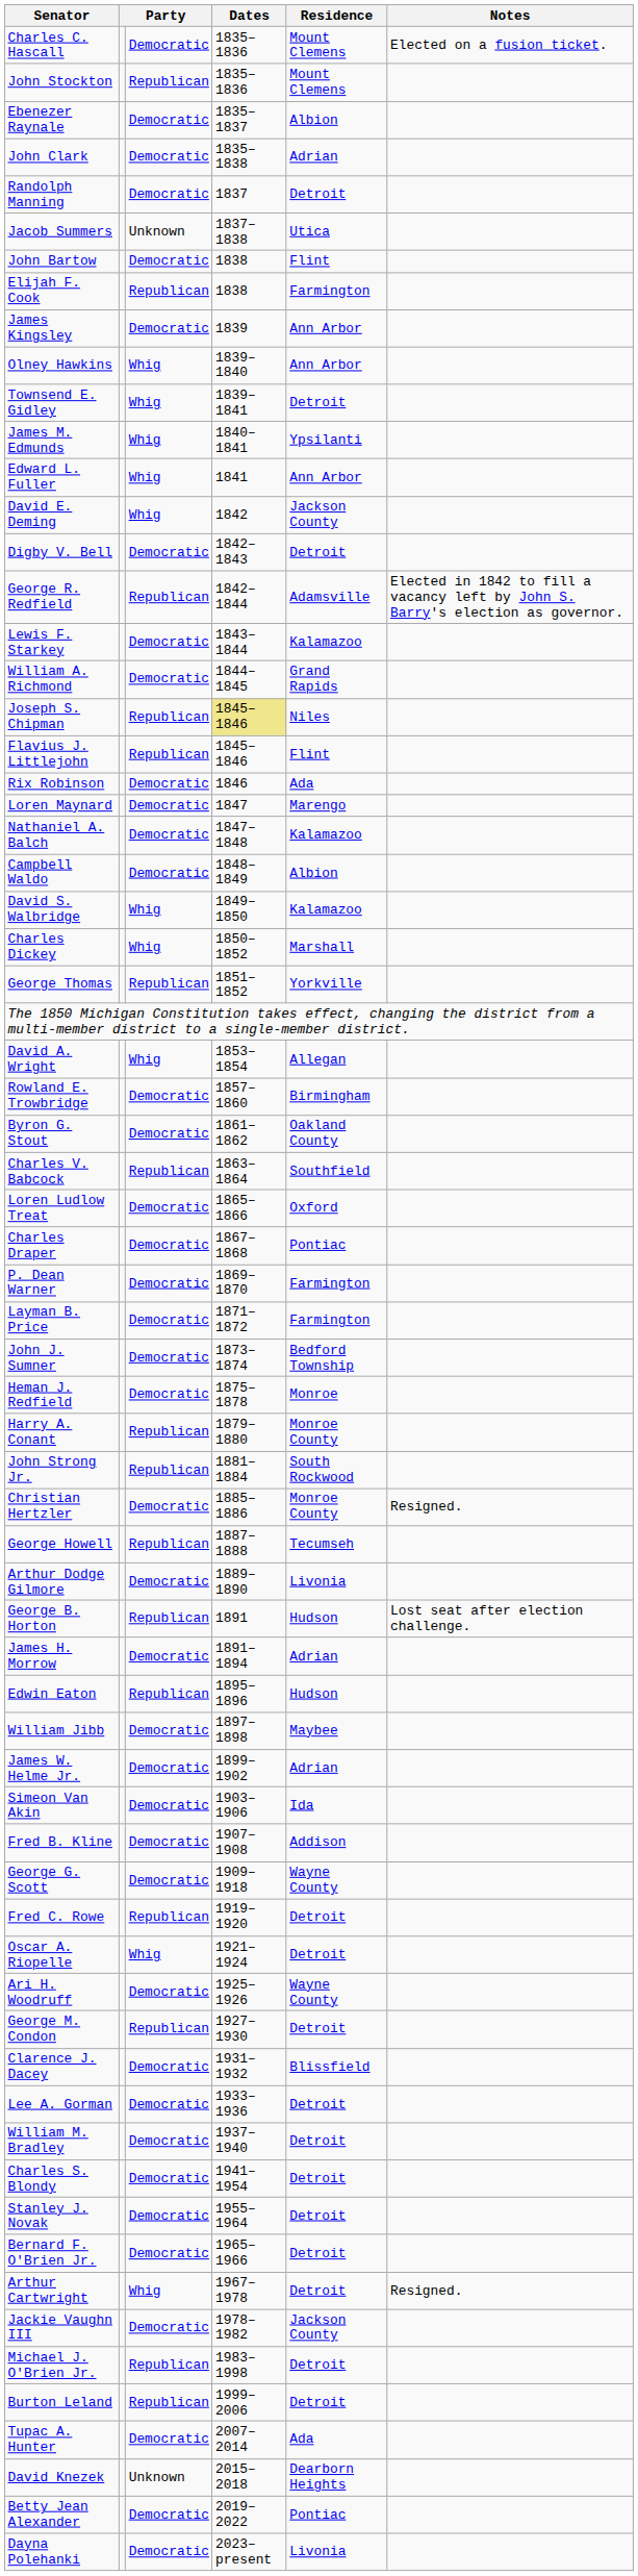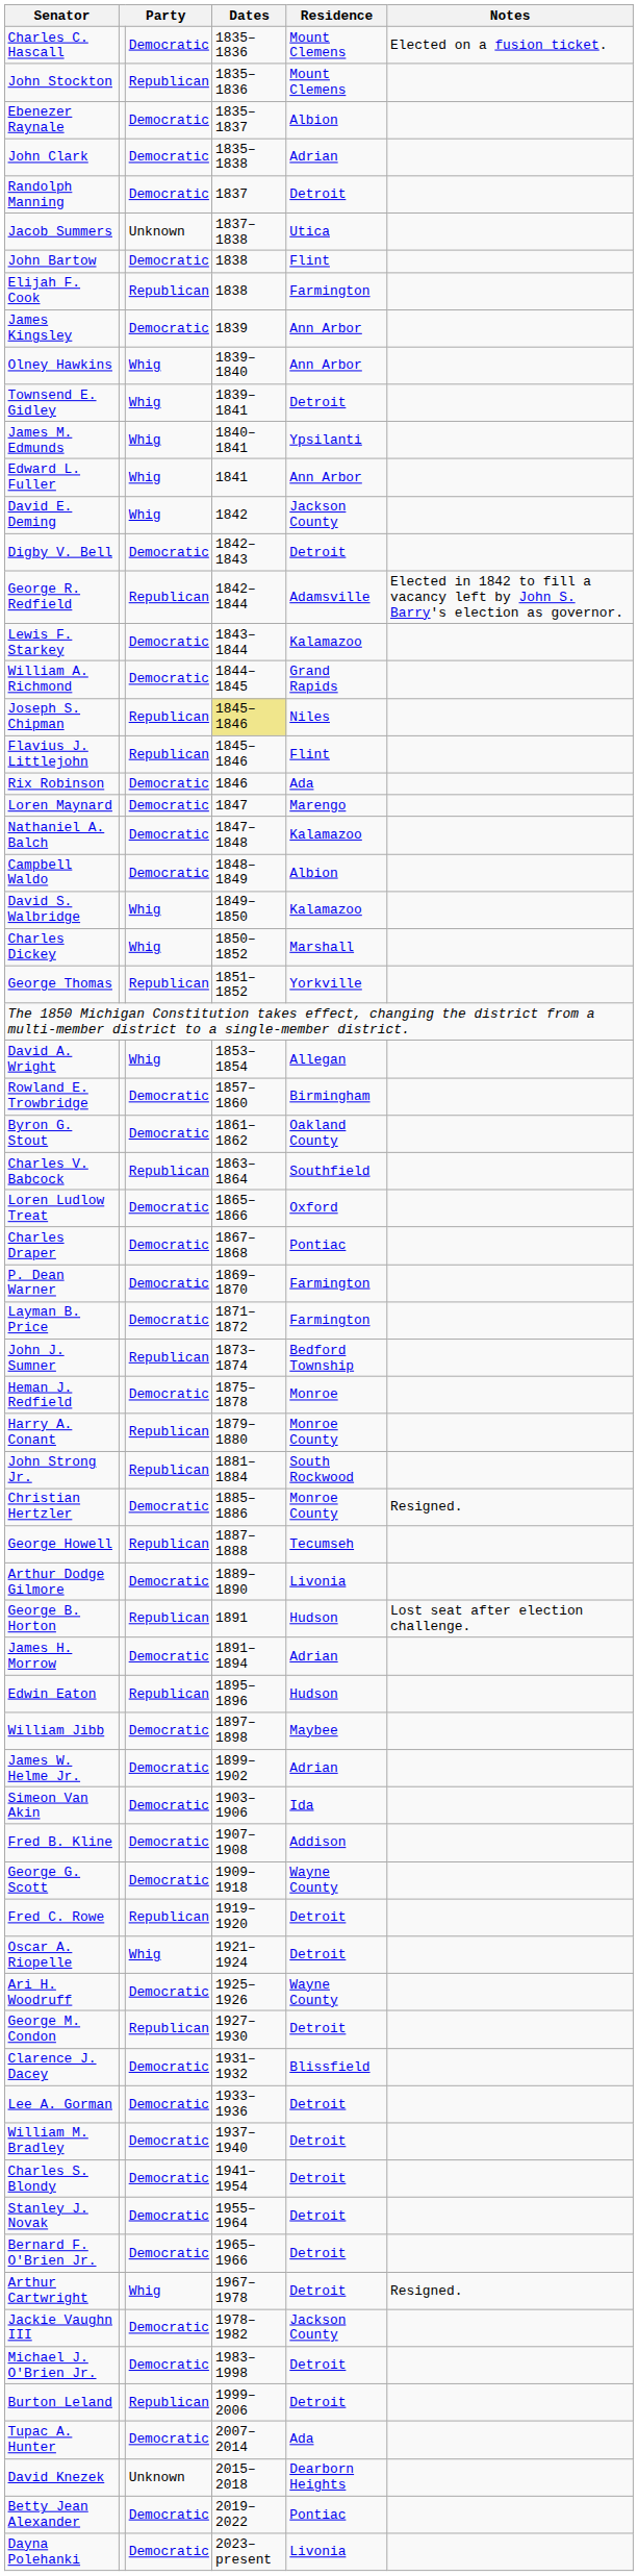 <table class=wikitable>
 <tr valign=bottom>
 <th>Senator</th>
 <th colspan="2">Party</th>
 <th>Dates</th>
 <th>Residence</th>
 <th>Notes</th>
 </tr>
 <tr>
 <td><a href='#'>Charles C. Hascall</a></td>
 <td bgcolor=></td>
 <td><a href='#'>Democratic</a></td>
 <td>1835–1836</td>
 <td><a href='#'>Mount Clemens</a></td>
 <td>Elected on a <a href='#'>fusion ticket</a>.</td>
 </tr>
 <tr>
 <td><a href='#'>John Stockton</a></td>
 <td bgcolor=></td>
 <td><a href='#'>Republican</a></td>
 <td>1835–1836</td>
 <td><a href='#'>Mount Clemens</a></td>
 <td></td>
 </tr>
 <tr>
 <td><a href='#'>Ebenezer Raynale</a></td>
 <td bgcolor=></td>
 <td><a href='#'>Democratic</a></td>
 <td>1835–1837</td>
 <td><a href='#'>Albion</a></td>
 <td></td>
 </tr>
 <tr>
 <td><a href='#'>John Clark</a></td>
 <td bgcolor=></td>
 <td><a href='#'>Democratic</a></td>
 <td>1835–1838</td>
 <td><a href='#'>Adrian</a></td>
 <td></td>
 </tr>
 <tr>
 <td><a href='#'>Randolph Manning</a></td>
 <td bgcolor=></td>
 <td><a href='#'>Democratic</a></td>
 <td>1837</td>
 <td><a href='#'>Detroit</a></td>
 <td></td>
 </tr>
 <tr>
 <td><a href='#'>Jacob Summers</a></td>
 <td bgcolor=></td>
 <td>Unknown</td>
 <td>1837–1838</td>
 <td><a href='#'>Utica</a></td>
 <td></td>
 </tr>
 <tr>
 <td><a href='#'>John Bartow</a></td>
 <td bgcolor=></td>
 <td><a href='#'>Democratic</a></td>
 <td>1838</td>
 <td><a href='#'>Flint</a></td>
 <td></td>
 </tr>
 <tr>
 <td><a href='#'>Elijah F. Cook</a></td>
 <td bgcolor=></td>
 <td><a href='#'>Republican</a></td>
 <td>1838</td>
 <td><a href='#'>Farmington</a></td>
 <td></td>
 </tr>
 <tr>
 <td><a href='#'>James Kingsley</a></td>
 <td bgcolor=></td>
 <td><a href='#'>Democratic</a></td>
 <td>1839</td>
 <td><a href='#'>Ann Arbor</a></td>
 <td></td>
 </tr>
 <tr>
 <td><a href='#'>Olney Hawkins</a></td>
 <td bgcolor=></td>
 <td><a href='#'>Whig</a></td>
 <td>1839–1840</td>
 <td><a href='#'>Ann Arbor</a></td>
 <td></td>
 </tr>
 <tr>
 <td><a href='#'>Townsend E. Gidley</a></td>
 <td bgcolor=></td>
 <td><a href='#'>Whig</a></td>
 <td>1839–1841</td>
 <td><a href='#'>Detroit</a></td>
 <td></td>
 </tr>
 <tr>
 <td><a href='#'>James M. Edmunds</a></td>
 <td bgcolor=></td>
 <td><a href='#'>Whig</a></td>
 <td>1840–1841</td>
 <td><a href='#'>Ypsilanti</a></td>
 <td></td>
 </tr>
 <tr>
 <td><a href='#'>Edward L. Fuller</a></td>
 <td bgcolor=></td>
 <td><a href='#'>Whig</a></td>
 <td>1841</td>
 <td><a href='#'>Ann Arbor</a></td>
 <td></td>
 </tr>
 <tr>
 <td><a href='#'>David E. Deming</a></td>
 <td bgcolor=></td>
 <td><a href='#'>Whig</a></td>
 <td>1842</td>
 <td><a href='#'>Jackson County</a></td>
 <td></td>
 </tr>
 <tr>
 <td><a href='#'>Digby V. Bell</a></td>
 <td bgcolor=></td>
 <td><a href='#'>Democratic</a></td>
 <td>1842–1843</td>
 <td><a href='#'>Detroit</a></td>
 <td></td>
 </tr>
 <tr>
 <td><a href='#'>George R. Redfield</a></td>
 <td bgcolor=></td>
 <td><a href='#'>Republican</a></td>
 <td>1842–1844</td>
 <td><a href='#'>Adamsville</a></td>
 <td>Elected in 1842 to fill a vacancy left by <a href='#'>John S. Barry</a>'s election as governor.</td>
 </tr>
 <tr>
 <td><a href='#'>Lewis F. Starkey</a></td>
 <td bgcolor=></td>
 <td><a href='#'>Democratic</a></td>
 <td>1843–1844</td>
 <td><a href='#'>Kalamazoo</a></td>
 <td></td>
 </tr>
 <tr>
 <td><a href='#'>William A. Richmond</a></td>
 <td bgcolor=></td>
 <td><a href='#'>Democratic</a></td>
 <td>1844–1845</td>
 <td><a href='#'>Grand Rapids</a></td>
 <td></td>
 </tr>
 <tr>
 <td><a href='#'>Joseph S. Chipman</a></td>
 <td bgcolor=></td>
 <td><a href='#'>Republican</a></td>
 <td style="background: khaki;">1845–1846</td>
 <td><a href='#'>Niles</a></td>
 <td></td>
 </tr>
 <tr>
 <td><a href='#'>Flavius J. Littlejohn</a></td>
 <td bgcolor=></td>
 <td><a href='#'>Republican</a></td>
 <td>1845–1846</td>
 <td><a href='#'>Flint</a></td>
 <td></td>
 </tr>
 <tr>
 <td><a href='#'>Rix Robinson</a></td>
 <td bgcolor=></td>
 <td><a href='#'>Democratic</a></td>
 <td>1846</td>
 <td><a href='#'>Ada</a></td>
 <td></td>
 </tr>
 <tr>
 <td><a href='#'>Loren Maynard</a></td>
 <td bgcolor=></td>
 <td><a href='#'>Democratic</a></td>
 <td>1847</td>
 <td><a href='#'>Marengo</a></td>
 <td></td>
 </tr>
 <tr>
 <td><a href='#'>Nathaniel A. Balch</a></td>
 <td bgcolor=></td>
 <td><a href='#'>Democratic</a></td>
 <td>1847–1848</td>
 <td><a href='#'>Kalamazoo</a></td>
 <td></td>
 </tr>
 <tr>
 <td><a href='#'>Campbell Waldo</a></td>
 <td bgcolor=></td>
 <td><a href='#'>Democratic</a></td>
 <td>1848–1849</td>
 <td><a href='#'>Albion</a></td>
 <td></td>
 </tr>
 <tr>
 <td><a href='#'>David S. Walbridge</a></td>
 <td bgcolor=></td>
 <td><a href='#'>Whig</a></td>
 <td>1849–1850</td>
 <td><a href='#'>Kalamazoo</a></td>
 <td></td>
 </tr>
 <tr>
 <td><a href='#'>Charles Dickey</a></td>
 <td bgcolor=></td>
 <td><a href='#'>Whig</a></td>
 <td>1850–1852</td>
 <td><a href='#'>Marshall</a></td>
 <td></td>
 </tr>
 <tr>
 <td><a href='#'>George Thomas</a></td>
 <td bgcolor=></td>
 <td><a href='#'>Republican</a></td>
 <td>1851–1852</td>
 <td><a href='#'>Yorkville</a></td>
 <td></td>
 </tr>
 <tr>
 <td colspan=6><em>The 1850 Michigan Constitution takes effect, changing the district from a multi-member district to a single-member district.</em></td>
 </tr>
 <tr>
 <td><a href='#'>David A. Wright</a></td>
 <td bgcolor=></td>
 <td><a href='#'>Whig</a></td>
 <td>1853–1854</td>
 <td><a href='#'>Allegan</a></td>
 <td></td>
 </tr>
 <tr>
 <td><a href='#'>Rowland E. Trowbridge</a></td>
 <td bgcolor=></td>
 <td><a href='#'>Democratic</a></td>
 <td>1857–1860</td>
 <td><a href='#'>Birmingham</a></td>
 <td></td>
 </tr>
 <tr>
 <td><a href='#'>Byron G. Stout</a></td>
 <td bgcolor=></td>
 <td><a href='#'>Democratic</a></td>
 <td>1861–1862</td>
 <td><a href='#'>Oakland County</a></td>
 <td></td>
 </tr>
 <tr>
 <td><a href='#'>Charles V. Babcock</a></td>
 <td bgcolor=></td>
 <td><a href='#'>Republican</a></td>
 <td>1863–1864</td>
 <td><a href='#'>Southfield</a></td>
 <td></td>
 </tr>
 <tr>
 <td><a href='#'>Loren Ludlow Treat</a></td>
 <td bgcolor=></td>
 <td><a href='#'>Democratic</a></td>
 <td>1865–1866</td>
 <td><a href='#'>Oxford</a></td>
 <td></td>
 </tr>
 <tr>
 <td><a href='#'>Charles Draper</a></td>
 <td bgcolor=></td>
 <td><a href='#'>Democratic</a></td>
 <td>1867–1868</td>
 <td><a href='#'>Pontiac</a></td>
 <td></td>
 </tr>
 <tr>
 <td><a href='#'>P. Dean Warner</a></td>
 <td bgcolor=></td>
 <td><a href='#'>Democratic</a></td>
 <td>1869–1870</td>
 <td><a href='#'>Farmington</a></td>
 <td></td>
 </tr>
 <tr>
 <td><a href='#'>Layman B. Price</a></td>
 <td bgcolor=></td>
 <td><a href='#'>Democratic</a></td>
 <td>1871–1872</td>
 <td><a href='#'>Farmington</a></td>
 <td></td>
 </tr>
 <tr>
 <td><a href='#'>John J. Sumner</a></td>
 <td bgcolor=></td>
-<td><a href='#'>Democratic</a></td>
+<td><a href='#'>Republican</a></td>
 <td>1873–1874</td>
 <td><a href='#'>Bedford Township</a></td>
 <td></td>
 </tr>
 <tr>
 <td><a href='#'>Heman J. Redfield</a></td>
 <td bgcolor=></td>
 <td><a href='#'>Democratic</a></td>
 <td>1875–1878</td>
 <td><a href='#'>Monroe</a></td>
 <td></td>
 </tr>
 <tr>
 <td><a href='#'>Harry A. Conant</a></td>
 <td bgcolor=></td>
 <td><a href='#'>Republican</a></td>
 <td>1879–1880</td>
 <td><a href='#'>Monroe County</a></td>
 <td></td>
 </tr>
 <tr>
 <td><a href='#'>John Strong Jr.</a></td>
 <td bgcolor=></td>
 <td><a href='#'>Republican</a></td>
 <td>1881–1884</td>
 <td><a href='#'>South Rockwood</a></td>
 <td></td>
 </tr>
 <tr>
 <td><a href='#'>Christian Hertzler</a></td>
 <td bgcolor=></td>
 <td><a href='#'>Democratic</a></td>
 <td>1885–1886</td>
 <td><a href='#'>Monroe County</a></td>
 <td>Resigned.</td>
 </tr>
 <tr>
 <td><a href='#'>George Howell</a></td>
 <td bgcolor=></td>
 <td><a href='#'>Republican</a></td>
 <td>1887–1888</td>
 <td><a href='#'>Tecumseh</a></td>
 <td></td>
 </tr>
 <tr>
 <td><a href='#'>Arthur Dodge Gilmore</a></td>
 <td bgcolor=></td>
 <td><a href='#'>Democratic</a></td>
 <td>1889–1890</td>
 <td><a href='#'>Livonia</a></td>
 <td></td>
 </tr>
 <tr>
 <td><a href='#'>George B. Horton</a></td>
 <td bgcolor=></td>
 <td><a href='#'>Republican</a></td>
 <td>1891</td>
 <td><a href='#'>Hudson</a></td>
 <td>Lost seat after election challenge.</td>
 </tr>
 <tr>
 <td><a href='#'>James H. Morrow</a></td>
 <td bgcolor=></td>
 <td><a href='#'>Democratic</a></td>
 <td>1891–1894</td>
 <td><a href='#'>Adrian</a></td>
 <td></td>
 </tr>
 <tr>
 <td><a href='#'>Edwin Eaton</a></td>
 <td bgcolor=></td>
 <td><a href='#'>Republican</a></td>
 <td>1895–1896</td>
 <td><a href='#'>Hudson</a></td>
 <td></td>
 </tr>
 <tr>
 <td><a href='#'>William Jibb</a></td>
 <td bgcolor=></td>
 <td><a href='#'>Democratic</a></td>
 <td>1897–1898</td>
 <td><a href='#'>Maybee</a></td>
 <td></td>
 </tr>
 <tr>
 <td><a href='#'>James W. Helme Jr.</a></td>
 <td bgcolor=></td>
 <td><a href='#'>Democratic</a></td>
 <td>1899–1902</td>
 <td><a href='#'>Adrian</a></td>
 <td></td>
 </tr>
 <tr>
 <td><a href='#'>Simeon Van Akin</a></td>
 <td bgcolor=></td>
 <td><a href='#'>Democratic</a></td>
 <td>1903–1906</td>
 <td><a href='#'>Ida</a></td>
 <td></td>
 </tr>
 <tr>
 <td><a href='#'>Fred B. Kline</a></td>
 <td bgcolor=></td>
 <td><a href='#'>Democratic</a></td>
 <td>1907–1908</td>
 <td><a href='#'>Addison</a></td>
 <td></td>
 </tr>
 <tr>
 <td><a href='#'>George G. Scott</a></td>
 <td bgcolor=></td>
 <td><a href='#'>Democratic</a></td>
 <td>1909–1918</td>
 <td><a href='#'>Wayne County</a></td>
 <td></td>
 </tr>
 <tr>
 <td><a href='#'>Fred C. Rowe</a></td>
 <td bgcolor=></td>
 <td><a href='#'>Republican</a></td>
 <td>1919–1920</td>
 <td><a href='#'>Detroit</a></td>
 <td></td>
 </tr>
 <tr>
 <td><a href='#'>Oscar A. Riopelle</a></td>
 <td bgcolor=></td>
 <td><a href='#'>Whig</a></td>
 <td>1921–1924</td>
 <td><a href='#'>Detroit</a></td>
 <td></td>
 </tr>
 <tr>
 <td><a href='#'>Ari H. Woodruff</a></td>
 <td bgcolor=></td>
 <td><a href='#'>Democratic</a></td>
 <td>1925–1926</td>
 <td><a href='#'>Wayne County</a></td>
 <td></td>
 </tr>
 <tr>
 <td><a href='#'>George M. Condon</a></td>
 <td bgcolor=></td>
 <td><a href='#'>Republican</a></td>
 <td>1927–1930</td>
 <td><a href='#'>Detroit</a></td>
 <td></td>
 </tr>
 <tr>
 <td><a href='#'>Clarence J. Dacey</a></td>
 <td bgcolor=></td>
 <td><a href='#'>Democratic</a></td>
 <td>1931–1932</td>
 <td><a href='#'>Blissfield</a></td>
 <td></td>
 </tr>
 <tr>
 <td><a href='#'>Lee A. Gorman</a></td>
 <td bgcolor=></td>
 <td><a href='#'>Democratic</a></td>
 <td>1933–1936</td>
 <td><a href='#'>Detroit</a></td>
 <td></td>
 </tr>
 <tr>
 <td><a href='#'>William M. Bradley</a></td>
 <td bgcolor=></td>
 <td><a href='#'>Democratic</a></td>
 <td>1937–1940</td>
 <td><a href='#'>Detroit</a></td>
 <td></td>
 </tr>
 <tr>
 <td><a href='#'>Charles S. Blondy</a></td>
 <td bgcolor=></td>
 <td><a href='#'>Democratic</a></td>
 <td>1941–1954</td>
 <td><a href='#'>Detroit</a></td>
 <td></td>
 </tr>
 <tr>
 <td><a href='#'>Stanley J. Novak</a></td>
 <td bgcolor=></td>
 <td><a href='#'>Democratic</a></td>
 <td>1955–1964</td>
 <td><a href='#'>Detroit</a></td>
 <td></td>
 </tr>
 <tr>
 <td><a href='#'>Bernard F. O'Brien Jr.</a></td>
 <td bgcolor=></td>
 <td><a href='#'>Democratic</a></td>
 <td>1965–1966</td>
 <td><a href='#'>Detroit</a></td>
 <td></td>
 </tr>
 <tr>
 <td><a href='#'>Arthur Cartwright</a></td>
 <td bgcolor=></td>
 <td><a href='#'>Whig</a></td>
 <td>1967–1978</td>
 <td><a href='#'>Detroit</a></td>
 <td>Resigned.</td>
 </tr>
 <tr>
 <td><a href='#'>Jackie Vaughn III</a></td>
 <td bgcolor=></td>
 <td><a href='#'>Democratic</a></td>
 <td>1978–1982</td>
 <td><a href='#'>Jackson County</a></td>
 <td></td>
 </tr>
 <tr>
 <td><a href='#'>Michael J. O'Brien Jr.</a></td>
 <td bgcolor=></td>
-<td><a href='#'>Republican</a></td>
+<td><a href='#'>Democratic</a></td>
 <td>1983–1998</td>
 <td><a href='#'>Detroit</a></td>
 <td></td>
 </tr>
 <tr>
 <td><a href='#'>Burton Leland</a></td>
 <td bgcolor=></td>
 <td><a href='#'>Republican</a></td>
 <td>1999–2006</td>
 <td><a href='#'>Detroit</a></td>
 <td></td>
 </tr>
 <tr>
 <td><a href='#'>Tupac A. Hunter</a></td>
 <td bgcolor=></td>
 <td><a href='#'>Democratic</a></td>
 <td>2007–2014</td>
 <td><a href='#'>Ada</a></td>
 <td></td>
 </tr>
 <tr>
 <td><a href='#'>David Knezek</a></td>
 <td bgcolor=></td>
 <td>Unknown</td>
 <td>2015–2018</td>
 <td><a href='#'>Dearborn Heights</a></td>
 <td></td>
 </tr>
 <tr>
 <td><a href='#'>Betty Jean Alexander</a></td>
 <td bgcolor=></td>
 <td><a href='#'>Democratic</a></td>
 <td>2019–2022</td>
 <td><a href='#'>Pontiac</a></td>
 <td></td>
 </tr>
 <tr>
 <td><a href='#'>Dayna Polehanki</a></td>
 <td bgcolor=></td>
 <td><a href='#'>Democratic</a></td>
 <td>2023–present</td>
 <td><a href='#'>Livonia</a></td>
 <td></td>
 </tr>
 </table>
